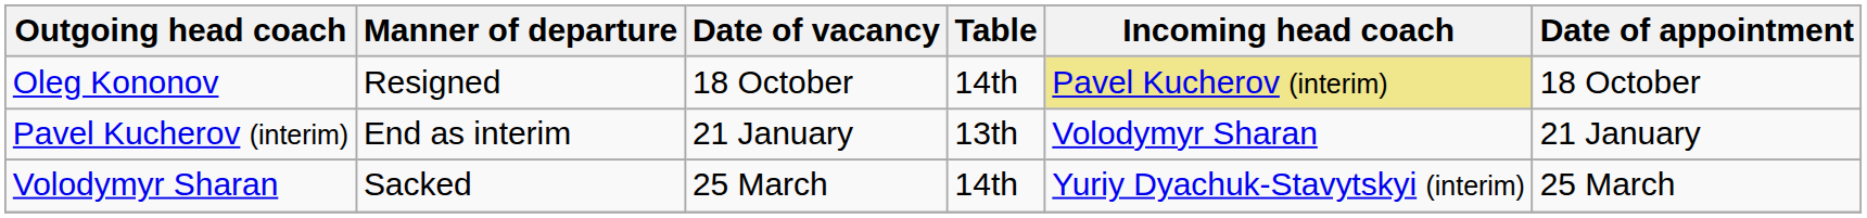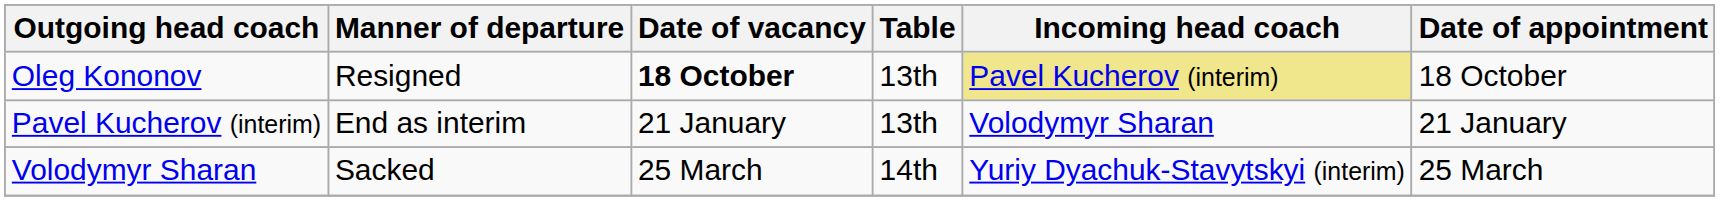 <table class="wikitable">
 <tr>
 <th>Outgoing head coach</th>
 <th>Manner of departure</th>
 <th>Date of vacancy</th>
 <th>Table</th>
 <th>Incoming head coach</th>
 <th>Date of appointment</th>
 </tr>
 <tr>
 <td> <a href='#'>Oleg Kononov</a></td>
 <td>Resigned</td>
-<td>18 October</td>
-<td>14th</td>
+<td><strong>18 October</strong></td>
+<td>13th</td>
 <td style="background: khaki;"> <a href='#'>Pavel Kucherov</a> <small>(interim)</small></td>
 <td>18 October</td>
 </tr>
 <tr>
 <td> <a href='#'>Pavel Kucherov</a> <small>(interim)</small></td>
 <td>End as interim</td>
 <td>21 January</td>
 <td>13th</td>
 <td> <a href='#'>Volodymyr Sharan</a></td>
 <td>21 January</td>
 </tr>
 <tr>
 <td> <a href='#'>Volodymyr Sharan</a></td>
 <td>Sacked</td>
 <td>25 March</td>
 <td>14th</td>
 <td> <a href='#'>Yuriy Dyachuk-Stavytskyi</a> <small>(interim)</small></td>
 <td>25 March</td>
 </tr>
 <tr>
 </tr>
 </table>
